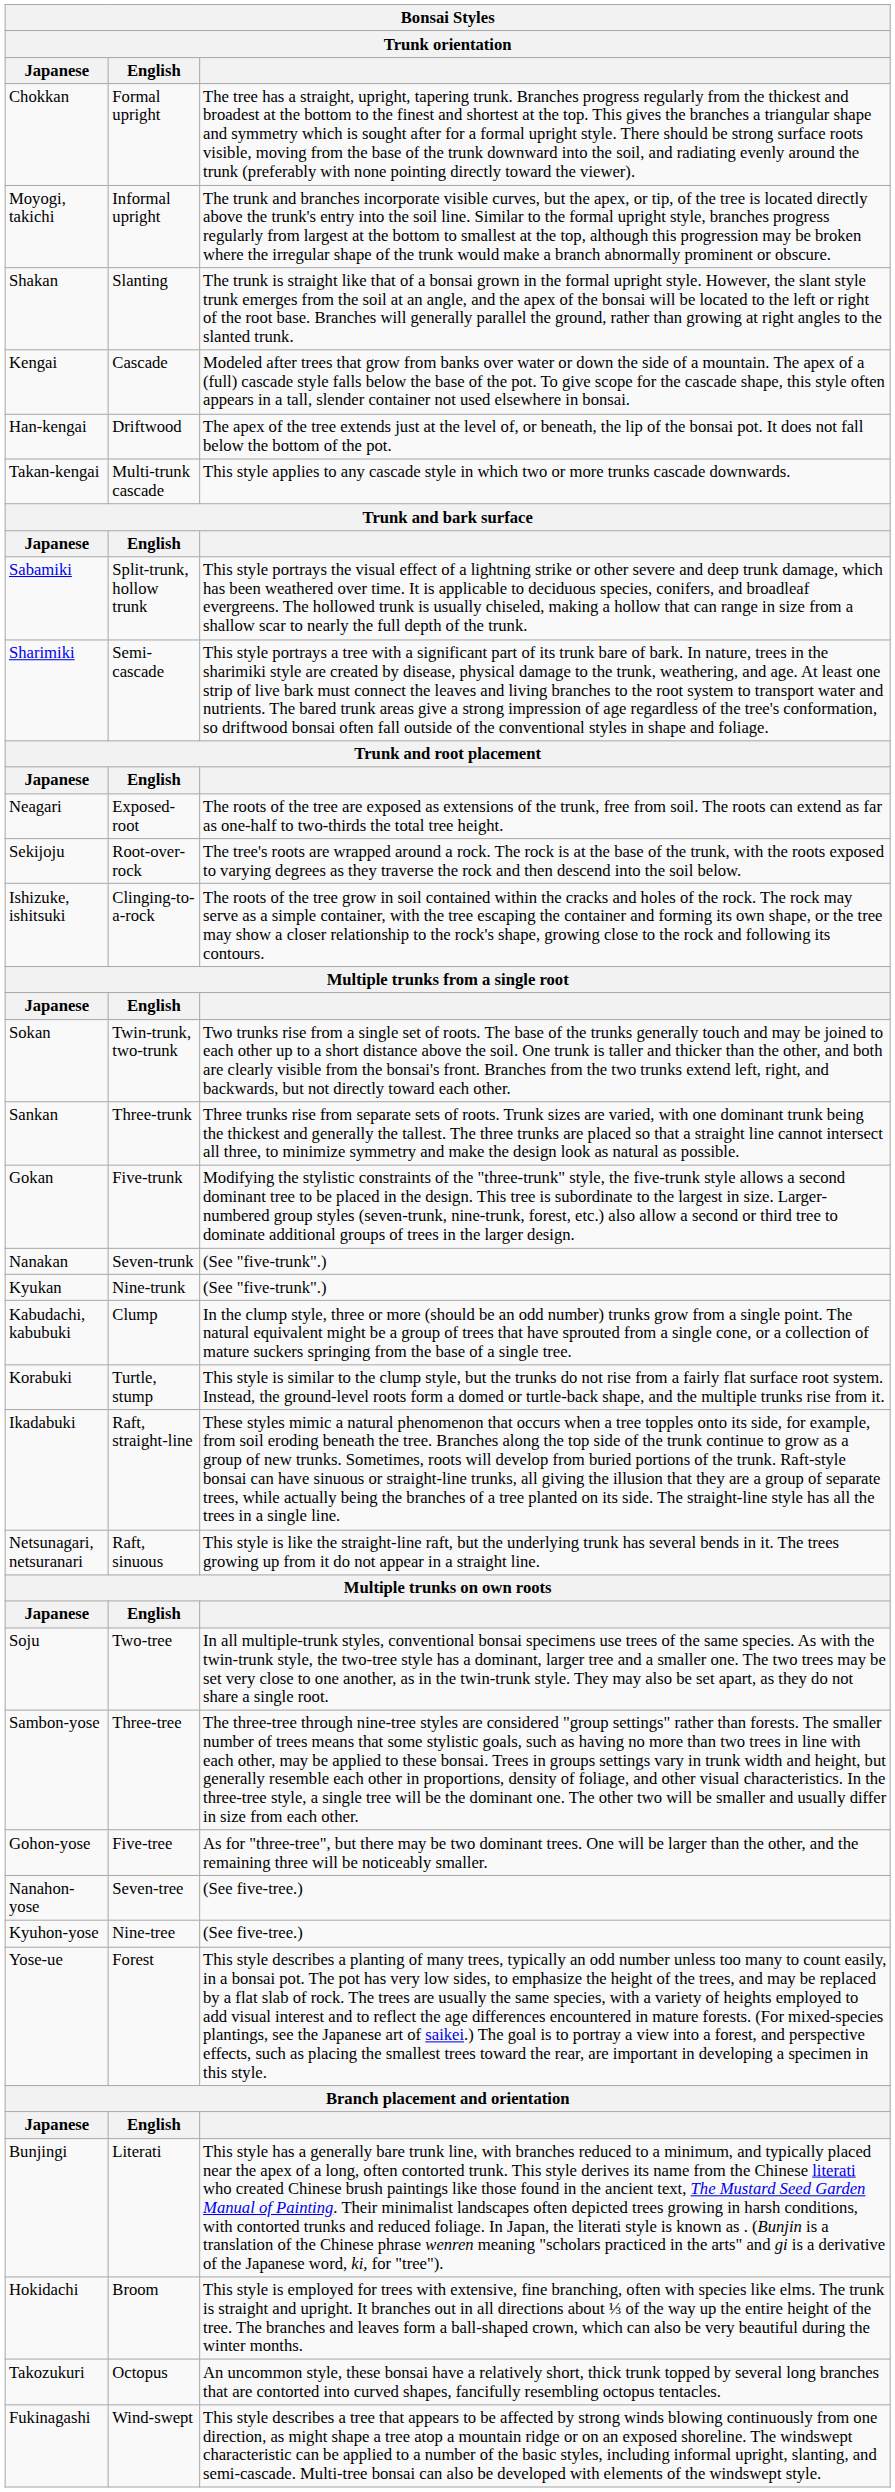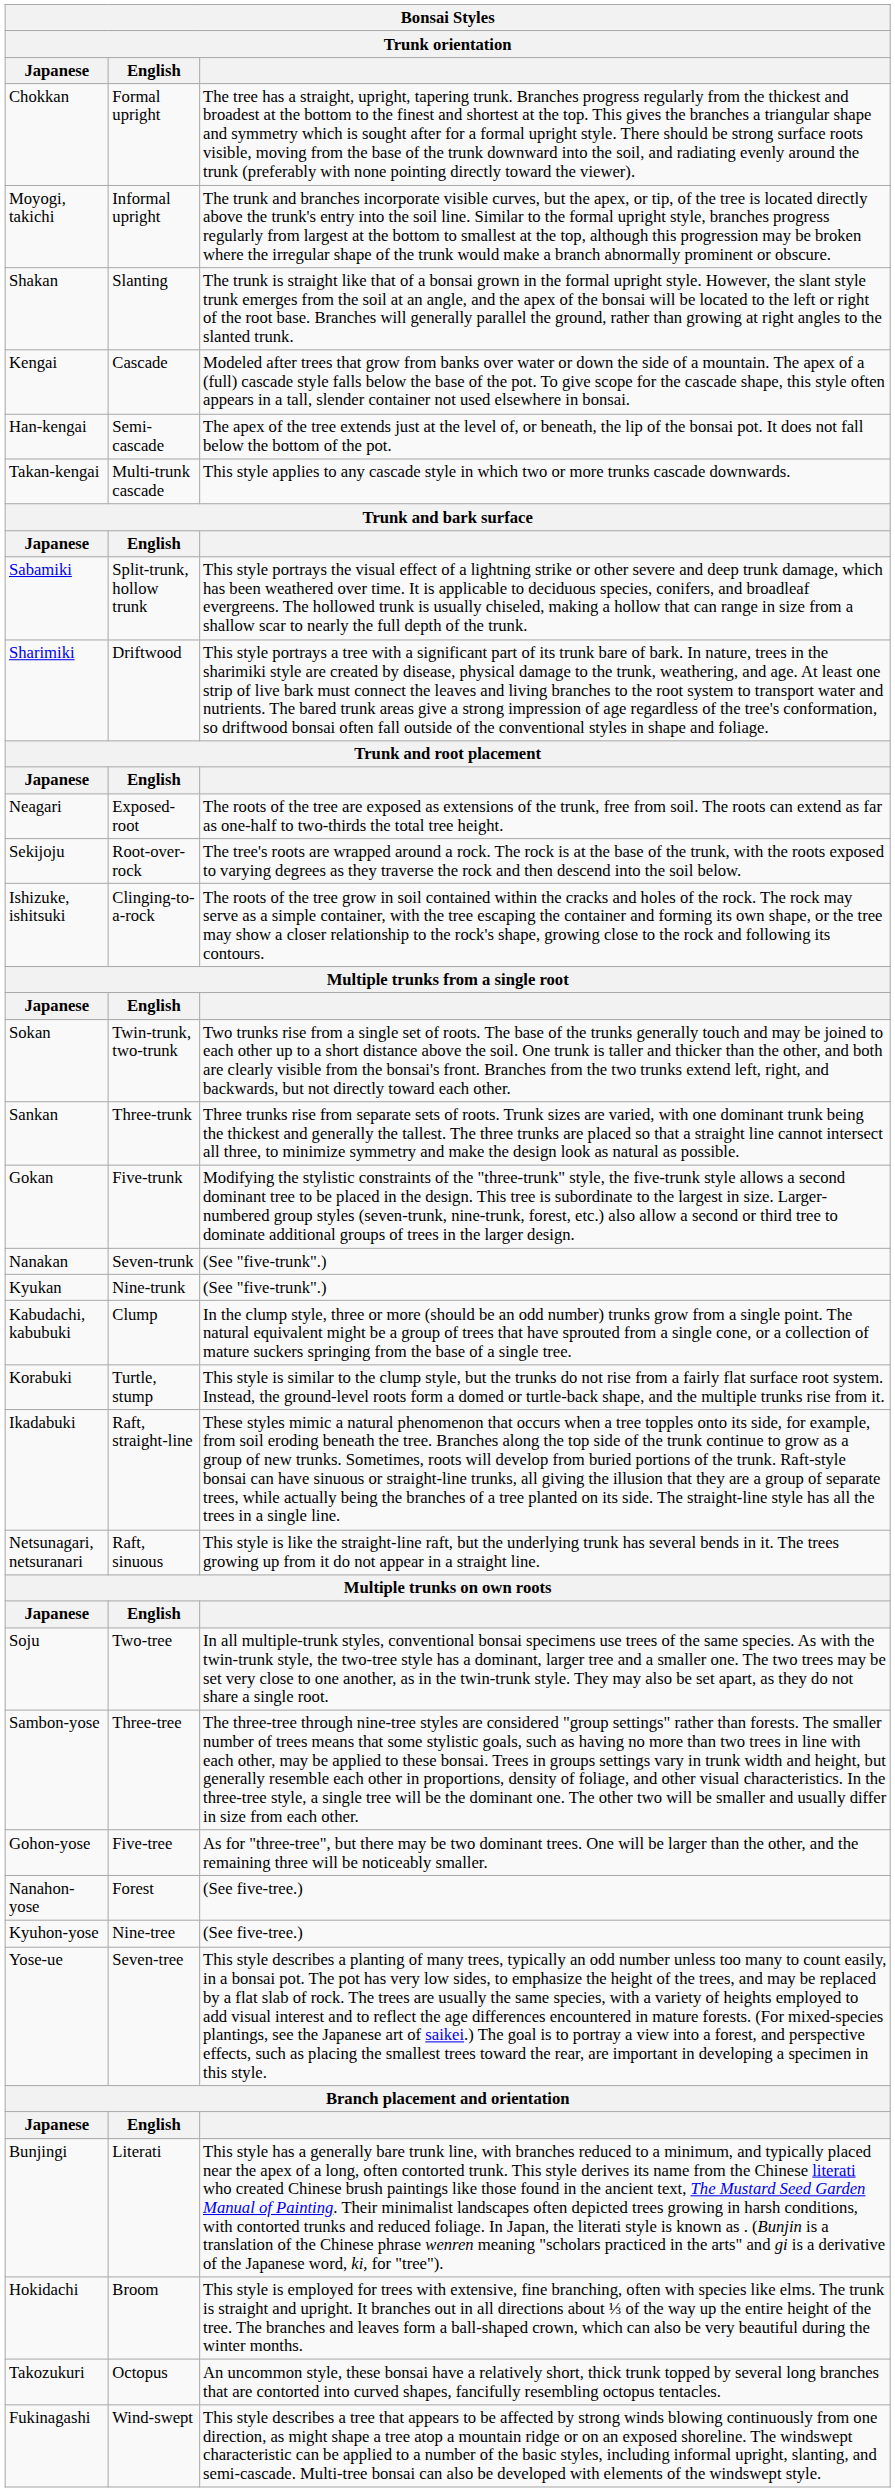 <table class="wikitable" style="margin-left:1em;">
 <tr>
 <th colspan=3>Bonsai Styles</th>
 </tr>
 <tr>
 <th colspan=3>Trunk orientation</th>
 </tr>
 <tr style="text-align:left;">
 <th>Japanese</th>
 <th>English</th>
 <th></th>
 </tr>
 <tr valign="top">
 <td align="left">Chokkan</td>
 <td>Formal upright</td>
 <td>The tree has a straight, upright, tapering trunk. Branches progress regularly from the thickest and broadest at the bottom to the finest and shortest at the top. This gives the branches a triangular shape and symmetry which is sought after for a formal upright style. There should be strong surface roots visible, moving from the base of the trunk downward into the soil, and radiating evenly around the trunk (preferably with none pointing directly toward the viewer).</td>
 </tr>
 <tr valign="top">
 <td align="left">Moyogi, takichi</td>
 <td>Informal upright</td>
 <td>The trunk and branches incorporate visible curves, but the apex, or tip, of the tree is located directly above the trunk's entry into the soil line. Similar to the formal upright style, branches progress regularly from largest at the bottom to smallest at the top, although this progression may be broken where the irregular shape of the trunk would make a branch abnormally prominent or obscure.</td>
 </tr>
 <tr valign="top">
 <td align="left">Shakan</td>
 <td>Slanting</td>
 <td>The trunk is straight like that of a bonsai grown in the formal upright style. However, the slant style trunk emerges from the soil at an angle, and the apex of the bonsai will be located to the left or right of the root base. Branches will generally parallel the ground, rather than growing at right angles to the slanted trunk.</td>
 </tr>
 <tr valign="top">
 <td align="left">Kengai</td>
 <td>Cascade</td>
 <td>Modeled after trees that grow from banks over water or down the side of a mountain. The apex of a (full) cascade style falls below the base of the pot. To give scope for the cascade shape, this style often appears in a tall, slender container not used elsewhere in bonsai.</td>
 </tr>
 <tr valign="top">
 <td align="left">Han-kengai</td>
-<td>Driftwood</td>
+<td>Semi-cascade</td>
 <td>The apex of the tree extends just at the level of, or beneath, the lip of the bonsai pot. It does not fall below the bottom of the pot.</td>
 </tr>
 <tr valign="top">
 <td align="left">Takan-kengai</td>
 <td>Multi-trunk cascade</td>
 <td>This style applies to any cascade style in which two or more trunks cascade downwards.</td>
 </tr>
 <tr>
 <th colspan=3>Trunk and bark surface</th>
 </tr>
 <tr style="text-align:left;">
 <th>Japanese</th>
 <th>English</th>
 <th></th>
 </tr>
 <tr valign="top">
 <td align="left"><a href='#'>Sabamiki</a></td>
 <td>Split-trunk, hollow trunk</td>
 <td>This style portrays the visual effect of a lightning strike or other severe and deep trunk damage, which has been weathered over time. It is applicable to deciduous species, conifers, and broadleaf evergreens. The hollowed trunk is usually chiseled, making a hollow that can range in size from a shallow scar to nearly the full depth of the trunk.</td>
 </tr>
 <tr valign="top">
 <td align="left"><a href='#'>Sharimiki</a></td>
-<td>Semi-cascade</td>
+<td>Driftwood</td>
 <td>This style portrays a tree with a significant part of its trunk bare of bark. In nature, trees in the sharimiki style are created by disease, physical damage to the trunk, weathering, and age. At least one strip of live bark must connect the leaves and living branches to the root system to transport water and nutrients. The bared trunk areas give a strong impression of age regardless of the tree's conformation, so driftwood bonsai often fall outside of the conventional styles in shape and foliage.</td>
 </tr>
 <tr>
 <th colspan=3>Trunk and root placement</th>
 </tr>
 <tr style="text-align:left;">
 <th>Japanese</th>
 <th>English</th>
 <th></th>
 </tr>
 <tr valign="top">
 <td align="left">Neagari</td>
 <td>Exposed-root</td>
 <td>The roots of the tree are exposed as extensions of the trunk, free from soil. The roots can extend as far as one-half to two-thirds the total tree height.</td>
 </tr>
 <tr valign="top">
 <td align="left">Sekijoju</td>
 <td>Root-over-rock</td>
 <td>The tree's roots are wrapped around a rock. The rock is at the base of the trunk, with the roots exposed to varying degrees as they traverse the rock and then descend into the soil below.</td>
 </tr>
 <tr valign="top">
 <td align="left">Ishizuke, ishitsuki</td>
 <td>Clinging-to-a-rock</td>
 <td>The roots of the tree grow in soil contained within the cracks and holes of the rock. The rock may serve as a simple container, with the tree escaping the container and forming its own shape, or the tree may show a closer relationship to the rock's shape, growing close to the rock and following its contours.</td>
 </tr>
 <tr>
 <th colspan=3>Multiple trunks from a single root</th>
 </tr>
 <tr style="text-align:left;">
 <th>Japanese</th>
 <th>English</th>
 <th></th>
 </tr>
 <tr valign="top">
 <td align="left">Sokan</td>
 <td>Twin-trunk, two-trunk</td>
 <td>Two trunks rise from a single set of roots. The base of the trunks generally touch and may be joined to each other up to a short distance above the soil. One trunk is taller and thicker than the other, and both are clearly visible from the bonsai's front. Branches from the two trunks extend left, right, and backwards, but not directly toward each other.</td>
 </tr>
 <tr valign="top">
 <td align="left">Sankan</td>
 <td>Three-trunk</td>
 <td>Three trunks rise from separate sets of roots. Trunk sizes are varied, with one dominant trunk being the thickest and generally the tallest. The three trunks are placed so that a straight line cannot intersect all three, to minimize symmetry and make the design look as natural as possible.</td>
 </tr>
 <tr valign="top">
 <td align="left">Gokan</td>
 <td>Five-trunk</td>
 <td>Modifying the stylistic constraints of the "three-trunk" style, the five-trunk style allows a second dominant tree to be placed in the design. This tree is subordinate to the largest in size. Larger-numbered group styles (seven-trunk, nine-trunk, forest, etc.) also allow a second or third tree to dominate additional groups of trees in the larger design.</td>
 </tr>
 <tr valign="top">
 <td align="left">Nanakan</td>
 <td>Seven-trunk</td>
 <td>(See "five-trunk".)</td>
 </tr>
 <tr valign="top">
 <td align="left">Kyukan</td>
 <td>Nine-trunk</td>
 <td>(See "five-trunk".)</td>
 </tr>
 <tr valign="top">
 <td align="left">Kabudachi, kabubuki</td>
 <td>Clump</td>
 <td>In the clump style, three or more (should be an odd number) trunks grow from a single point. The natural equivalent might be a group of trees that have sprouted from a single cone, or a collection of mature suckers springing from the base of a single tree.</td>
 </tr>
 <tr valign="top">
 <td align="left">Korabuki</td>
 <td>Turtle, stump</td>
 <td>This style is similar to the clump style, but the trunks do not rise from a fairly flat surface root system. Instead, the ground-level roots form a domed or turtle-back shape, and the multiple trunks rise from it.</td>
 </tr>
 <tr valign="top">
 <td align="left">Ikadabuki</td>
 <td>Raft, straight-line</td>
 <td>These styles mimic a natural phenomenon that occurs when a tree topples onto its side, for example, from soil eroding beneath the tree. Branches along the top side of the trunk continue to grow as a group of new trunks. Sometimes, roots will develop from buried portions of the trunk.  Raft-style bonsai can have sinuous or straight-line trunks, all giving the illusion that they are a group of separate trees, while actually being the branches of a tree planted on its side. The straight-line style has all the trees in a single line.</td>
 </tr>
 <tr valign="top">
 <td align="left">Netsunagari, netsuranari</td>
 <td>Raft, sinuous</td>
 <td>This style is like the straight-line raft, but the underlying trunk has several bends in it. The trees growing up from it do not appear in a straight line.</td>
 </tr>
 <tr>
 <th colspan=3>Multiple trunks on own roots</th>
 </tr>
 <tr style="text-align:left;">
 <th>Japanese</th>
 <th>English</th>
 <th></th>
 </tr>
 <tr valign="top">
 <td align="left">Soju</td>
 <td>Two-tree</td>
 <td>In all multiple-trunk styles, conventional bonsai specimens use trees of the same species. As with the twin-trunk style, the two-tree style has a dominant, larger tree and a smaller one. The two trees may be set very close to one another, as in the twin-trunk style. They may also be set apart, as they do not share a single root.</td>
 </tr>
 <tr valign="top">
 <td align="left">Sambon-yose</td>
 <td>Three-tree</td>
 <td>The three-tree through nine-tree styles are considered "group settings" rather than forests. The smaller number of trees means that some  stylistic goals, such as having no more than two trees in line with each other, may be applied to these bonsai. Trees in groups settings vary in trunk width and height, but generally resemble each other in proportions, density of foliage, and other visual characteristics. In the three-tree style, a single tree will be the dominant one. The other two will be smaller and usually differ in size from each other.</td>
 </tr>
 <tr valign="top">
 <td align="left">Gohon-yose</td>
 <td>Five-tree</td>
 <td>As for "three-tree", but there may be two dominant trees. One will be larger than the other, and the remaining three will be noticeably smaller.</td>
 </tr>
 <tr valign="top">
 <td align="left">Nanahon-yose</td>
-<td>Seven-tree</td>
+<td>Forest</td>
 <td>(See five-tree.)</td>
 </tr>
 <tr valign="top">
 <td align="left">Kyuhon-yose</td>
 <td>Nine-tree</td>
 <td>(See five-tree.)</td>
 </tr>
 <tr valign="top">
 <td align="left">Yose-ue</td>
-<td>Forest</td>
+<td>Seven-tree</td>
 <td>This style describes a planting of many trees, typically an odd number unless too many to count easily, in a bonsai pot. The pot has very low sides, to emphasize the height of the trees, and may be replaced by a flat slab of rock. The trees are usually the same species, with a variety of heights employed to add visual interest and to reflect the age differences encountered in mature forests. (For mixed-species plantings, see the Japanese art of <a href='#'>saikei</a>.) The goal is to portray a view into a forest, and perspective effects, such as placing the smallest trees toward the rear, are important in developing a specimen in this style. </td>
 </tr>
 <tr>
 <th colspan=3>Branch placement and orientation</th>
 </tr>
 <tr style="text-align:left;">
 <th>Japanese</th>
 <th>English</th>
 <th></th>
 </tr>
 <tr valign="top">
 <td align="left">Bunjingi</td>
 <td>Literati</td>
 <td>This style has a generally bare trunk line, with branches reduced to a minimum, and typically placed near the apex of a long, often contorted trunk. This style derives its name from the Chinese <a href='#'>literati</a> who created Chinese brush paintings like those found in the ancient text, <em><a href='#'>The Mustard Seed Garden Manual of Painting</a></em>. Their minimalist landscapes often depicted trees growing in harsh conditions, with contorted trunks and reduced foliage.  In Japan, the literati style is known as . (<em>Bunjin</em> is a translation of the Chinese phrase <em>wenren</em> meaning "scholars practiced in the arts" and <em>gi</em> is a derivative of the Japanese word, <em>ki,</em> for "tree").</td>
 </tr>
 <tr valign="top">
 <td align="left">Hokidachi</td>
 <td>Broom</td>
 <td>This style is employed for trees with extensive, fine branching, often with species like elms. The trunk is straight and upright. It branches out in all directions about ⅓ of the way up the entire height of the tree. The branches and leaves form a ball-shaped crown, which can also be very beautiful during the winter months.</td>
 </tr>
 <tr valign="top">
 <td align="left">Takozukuri</td>
 <td>Octopus</td>
 <td>An uncommon style, these bonsai have a relatively short, thick trunk topped by several long branches that are contorted into curved shapes, fancifully resembling octopus tentacles.</td>
 </tr>
 <tr valign="top">
 <td align="left">Fukinagashi</td>
 <td>Wind-swept</td>
 <td>This style describes a tree that appears to be affected by strong winds blowing continuously from one direction, as might shape a tree atop a mountain ridge or on an exposed shoreline. The windswept characteristic can be applied to a number of the basic styles, including informal upright, slanting, and semi-cascade. Multi-tree bonsai can also be developed with elements of the windswept style.</td>
 </tr>
 </table>
